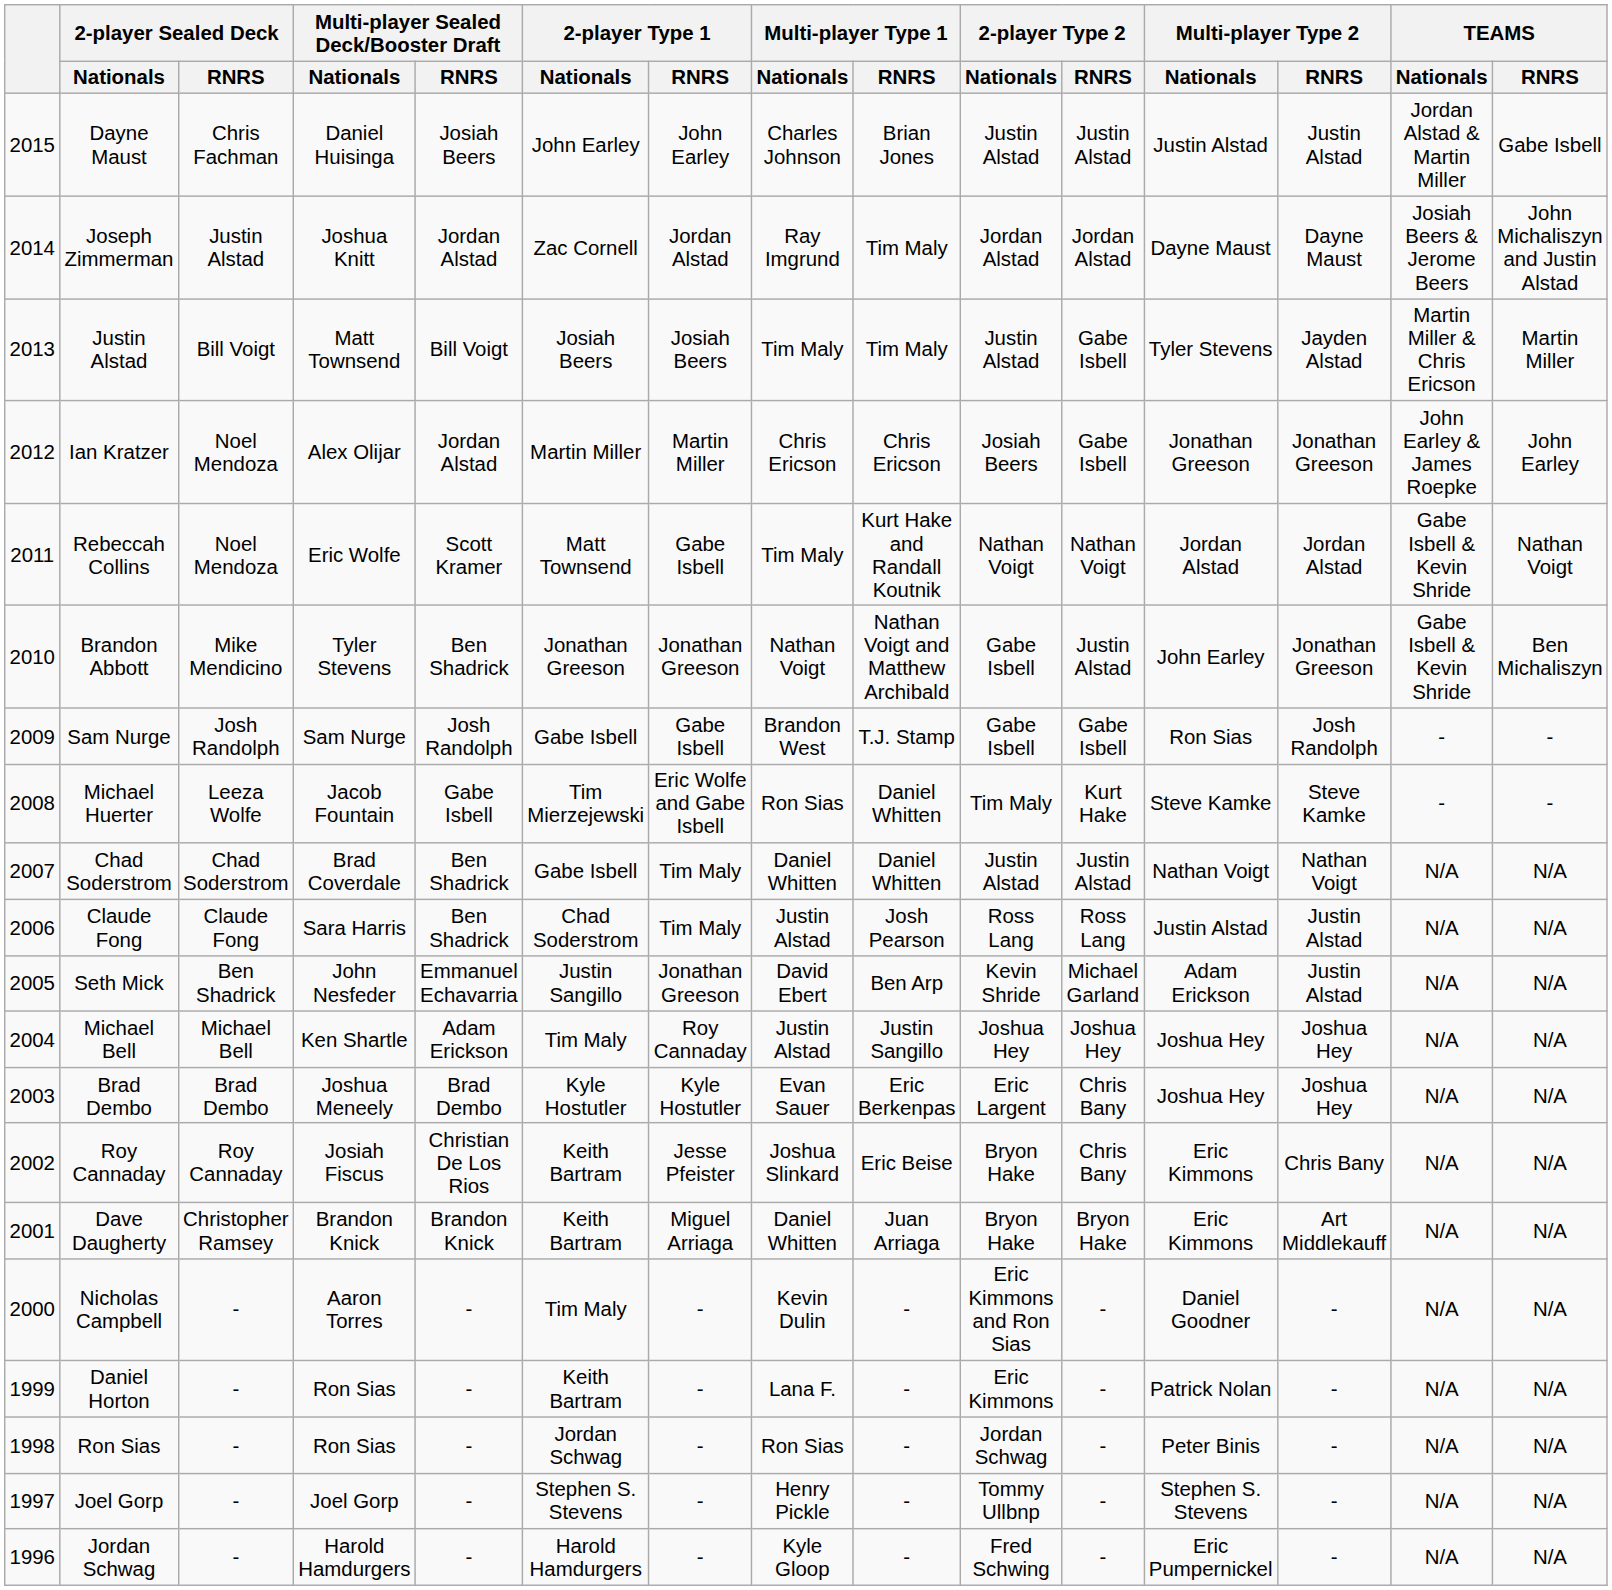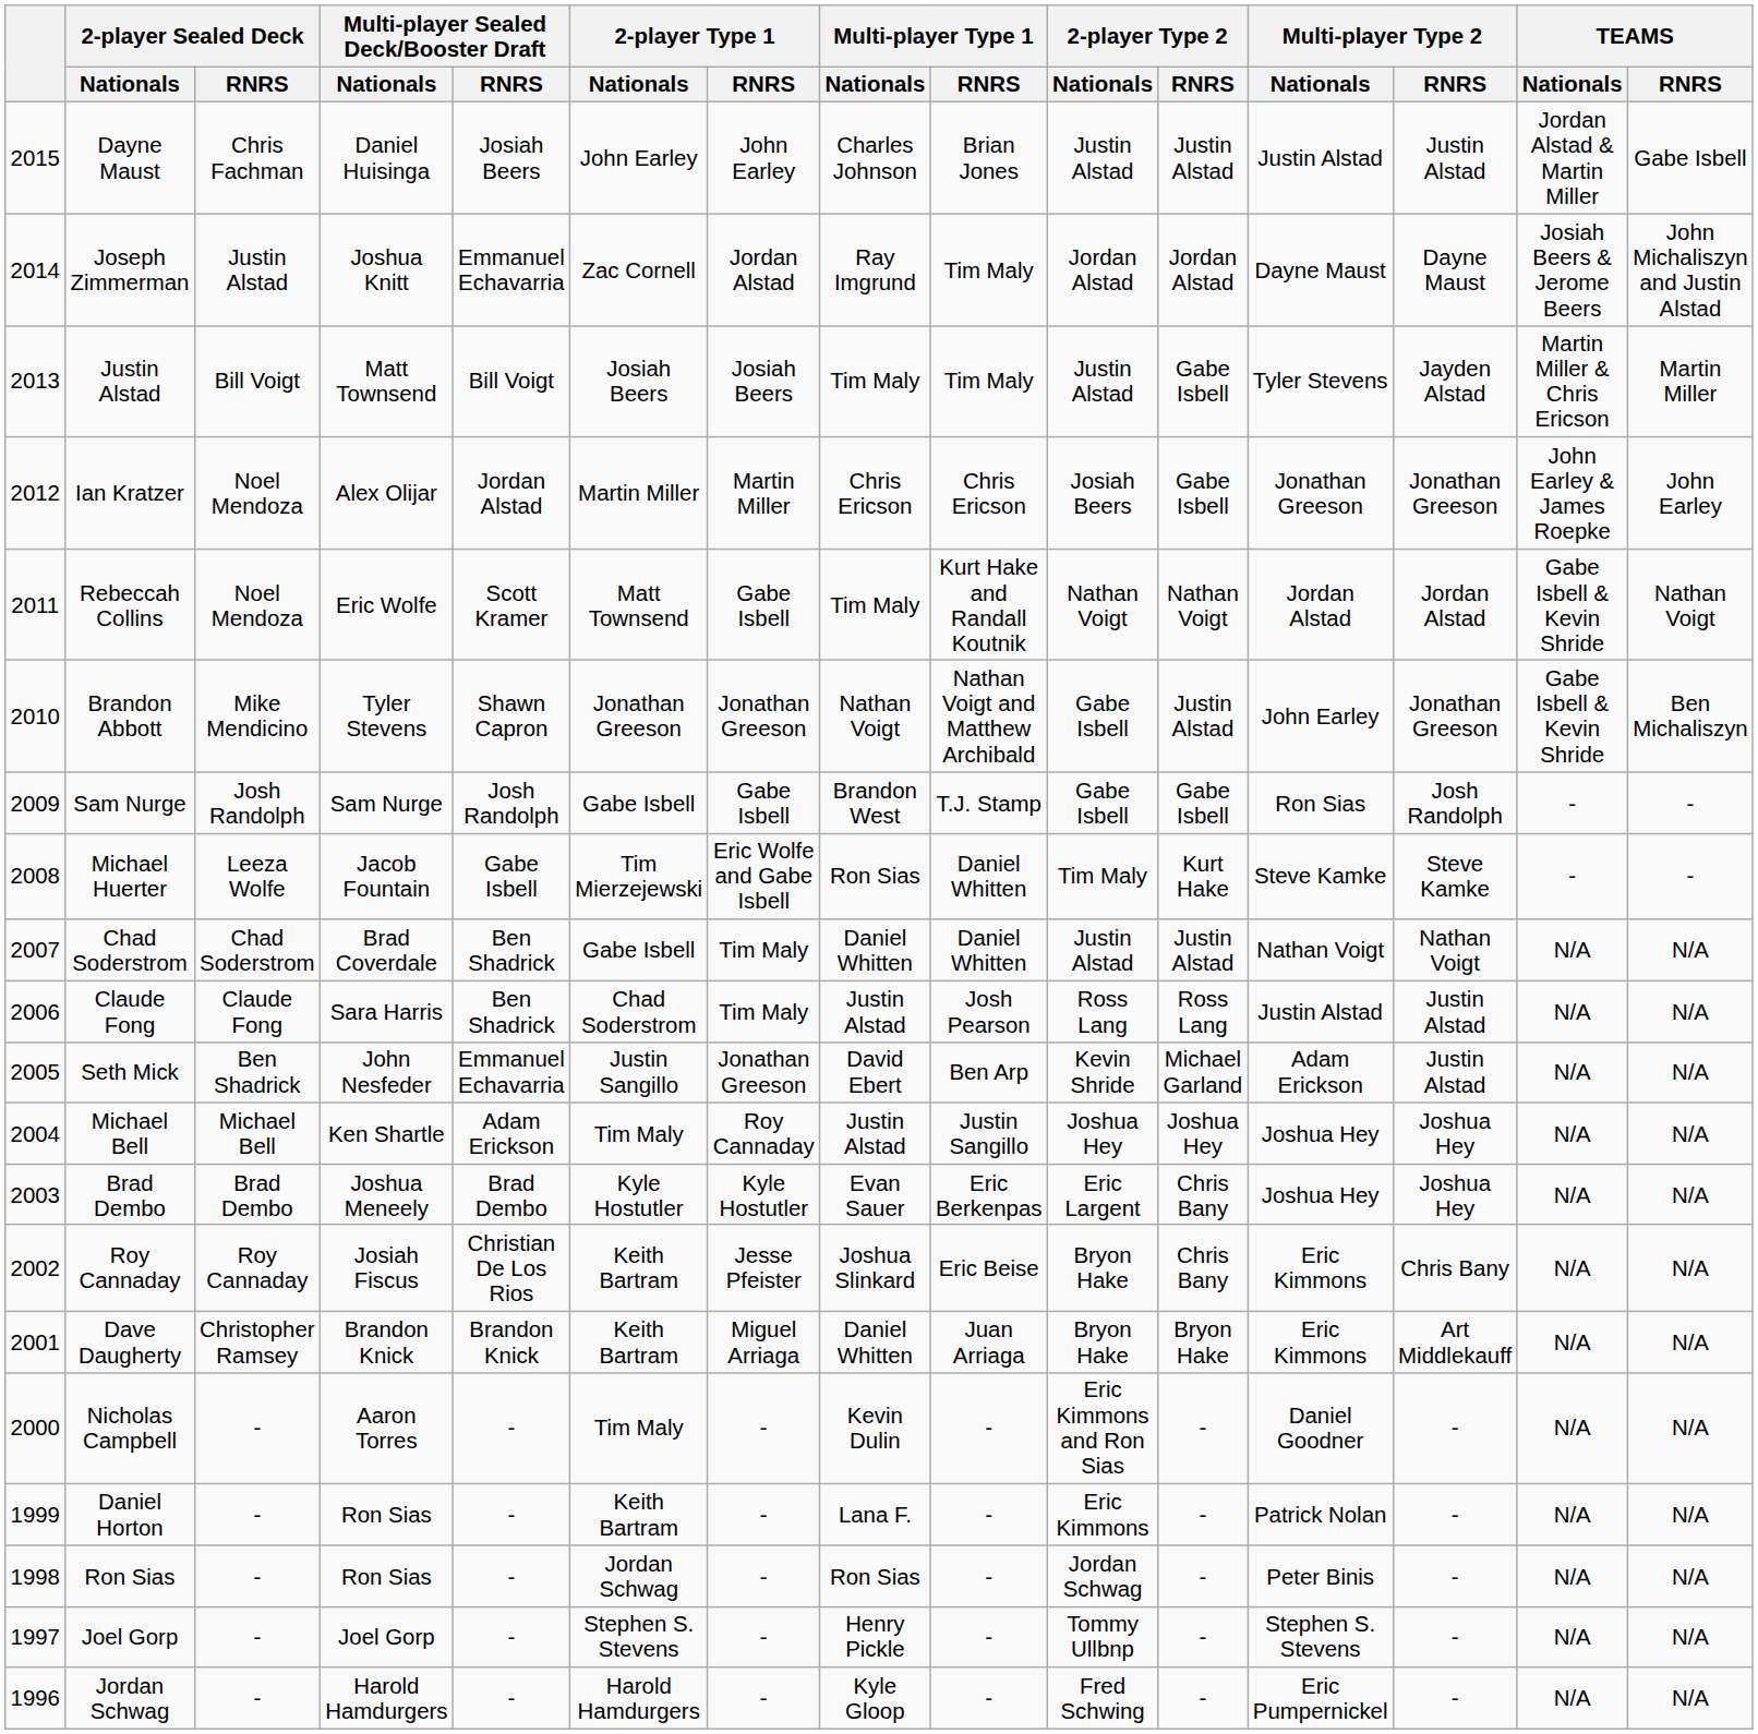 <table class="wikitable" style="font-size:88%; text-align:center;">
 <tr>
 <th rowspan="2"> </th>
 <th colspan="2">2-player Sealed Deck</th>
 <th colspan="2">Multi-player Sealed Deck/Booster Draft</th>
 <th colspan="2">2-player Type 1</th>
 <th colspan="2">Multi-player Type 1</th>
 <th colspan="2">2-player Type 2</th>
 <th colspan="2">Multi-player Type 2</th>
 <th colspan="2">TEAMS</th>
 </tr>
 <tr>
 <th>Nationals</th>
 <th>RNRS</th>
 <th>Nationals</th>
 <th>RNRS</th>
 <th>Nationals</th>
 <th>RNRS</th>
 <th>Nationals</th>
 <th>RNRS</th>
 <th>Nationals</th>
 <th>RNRS</th>
 <th>Nationals</th>
 <th>RNRS</th>
 <th>Nationals</th>
 <th>RNRS</th>
 </tr>
 <tr>
 <td>2015</td>
 <td>Dayne Maust</td>
 <td>Chris Fachman</td>
 <td>Daniel Huisinga</td>
 <td>Josiah Beers</td>
 <td>John Earley</td>
 <td>John Earley</td>
 <td>Charles Johnson</td>
 <td>Brian Jones</td>
 <td>Justin Alstad</td>
 <td>Justin Alstad</td>
 <td>Justin Alstad</td>
 <td>Justin Alstad</td>
 <td>Jordan Alstad & Martin Miller</td>
 <td>Gabe Isbell</td>
 </tr>
 <tr>
 <td>2014</td>
 <td>Joseph Zimmerman</td>
 <td>Justin Alstad</td>
 <td>Joshua Knitt</td>
-<td>Jordan Alstad</td>
+<td>Emmanuel Echavarria</td>
 <td>Zac Cornell</td>
 <td>Jordan Alstad</td>
 <td>Ray Imgrund</td>
 <td>Tim Maly</td>
 <td>Jordan Alstad</td>
 <td>Jordan Alstad</td>
 <td>Dayne Maust</td>
 <td>Dayne Maust</td>
 <td>Josiah Beers & Jerome Beers</td>
 <td>John Michaliszyn and Justin Alstad</td>
 </tr>
 <tr>
 <td>2013</td>
 <td>Justin Alstad</td>
 <td>Bill Voigt</td>
 <td>Matt Townsend</td>
 <td>Bill Voigt</td>
 <td>Josiah Beers</td>
 <td>Josiah Beers</td>
 <td>Tim Maly</td>
 <td>Tim Maly</td>
 <td>Justin Alstad</td>
 <td>Gabe Isbell</td>
 <td>Tyler Stevens</td>
 <td>Jayden Alstad</td>
 <td>Martin Miller & Chris Ericson</td>
 <td>Martin Miller</td>
 </tr>
 <tr>
 <td>2012</td>
 <td>Ian Kratzer</td>
 <td>Noel Mendoza</td>
 <td>Alex Olijar</td>
 <td>Jordan Alstad</td>
 <td>Martin Miller</td>
 <td>Martin Miller</td>
 <td>Chris Ericson</td>
 <td>Chris Ericson</td>
 <td>Josiah Beers</td>
 <td>Gabe Isbell</td>
 <td>Jonathan Greeson</td>
 <td>Jonathan Greeson</td>
 <td>John Earley & James Roepke</td>
 <td>John Earley</td>
 </tr>
 <tr>
 <td>2011</td>
 <td>Rebeccah Collins</td>
 <td>Noel Mendoza</td>
 <td>Eric Wolfe</td>
 <td>Scott Kramer</td>
 <td>Matt Townsend</td>
 <td>Gabe Isbell</td>
 <td>Tim Maly</td>
 <td>Kurt Hake and Randall Koutnik</td>
 <td>Nathan Voigt</td>
 <td>Nathan Voigt</td>
 <td>Jordan Alstad</td>
 <td>Jordan Alstad</td>
 <td>Gabe Isbell & Kevin Shride</td>
 <td>Nathan Voigt</td>
 </tr>
 <tr>
 <td>2010</td>
 <td>Brandon Abbott</td>
 <td>Mike Mendicino</td>
 <td>Tyler Stevens</td>
-<td>Ben Shadrick</td>
+<td>Shawn Capron</td>
 <td>Jonathan Greeson</td>
 <td>Jonathan Greeson</td>
 <td>Nathan Voigt</td>
 <td>Nathan Voigt and Matthew Archibald</td>
 <td>Gabe Isbell</td>
 <td>Justin Alstad</td>
 <td>John Earley</td>
 <td>Jonathan Greeson</td>
 <td>Gabe Isbell & Kevin Shride</td>
 <td>Ben Michaliszyn</td>
 </tr>
 <tr>
 <td>2009</td>
 <td>Sam Nurge</td>
 <td>Josh Randolph</td>
 <td>Sam Nurge</td>
 <td>Josh Randolph</td>
 <td>Gabe Isbell</td>
 <td>Gabe Isbell</td>
 <td>Brandon West</td>
 <td>T.J. Stamp</td>
 <td>Gabe Isbell</td>
 <td>Gabe Isbell</td>
 <td>Ron Sias</td>
 <td>Josh Randolph</td>
 <td>-</td>
 <td>-</td>
 </tr>
 <tr>
 <td>2008</td>
 <td>Michael Huerter</td>
 <td>Leeza Wolfe</td>
 <td>Jacob Fountain</td>
 <td>Gabe Isbell</td>
 <td>Tim Mierzejewski</td>
 <td>Eric Wolfe and Gabe Isbell</td>
 <td>Ron Sias</td>
 <td>Daniel Whitten</td>
 <td>Tim Maly</td>
 <td>Kurt Hake</td>
 <td>Steve Kamke</td>
 <td>Steve Kamke</td>
 <td>-</td>
 <td>-</td>
 </tr>
 <tr>
 <td>2007</td>
 <td>Chad Soderstrom</td>
 <td>Chad Soderstrom</td>
 <td>Brad Coverdale</td>
 <td>Ben Shadrick</td>
 <td>Gabe Isbell</td>
 <td>Tim Maly</td>
 <td>Daniel Whitten</td>
 <td>Daniel Whitten</td>
 <td>Justin Alstad</td>
 <td>Justin Alstad</td>
 <td>Nathan Voigt</td>
 <td>Nathan Voigt</td>
 <td>N/A</td>
 <td>N/A</td>
 </tr>
 <tr>
 <td>2006</td>
 <td>Claude Fong</td>
 <td>Claude Fong</td>
 <td>Sara Harris</td>
 <td>Ben Shadrick</td>
 <td>Chad Soderstrom</td>
 <td>Tim Maly</td>
 <td>Justin Alstad</td>
 <td>Josh Pearson</td>
 <td>Ross Lang</td>
 <td>Ross Lang</td>
 <td>Justin Alstad</td>
 <td>Justin Alstad</td>
 <td>N/A</td>
 <td>N/A</td>
 </tr>
 <tr>
 <td>2005</td>
 <td>Seth Mick</td>
 <td>Ben Shadrick</td>
 <td>John Nesfeder</td>
 <td>Emmanuel Echavarria</td>
 <td>Justin Sangillo</td>
 <td>Jonathan Greeson</td>
 <td>David Ebert</td>
 <td>Ben Arp</td>
 <td>Kevin Shride</td>
 <td>Michael Garland</td>
 <td>Adam Erickson</td>
 <td>Justin Alstad</td>
 <td>N/A</td>
 <td>N/A</td>
 </tr>
 <tr>
 <td>2004</td>
 <td>Michael Bell</td>
 <td>Michael Bell</td>
 <td>Ken Shartle</td>
 <td>Adam Erickson</td>
 <td>Tim Maly</td>
 <td>Roy Cannaday</td>
 <td>Justin Alstad</td>
 <td>Justin Sangillo</td>
 <td>Joshua Hey</td>
 <td>Joshua Hey</td>
 <td>Joshua Hey</td>
 <td>Joshua Hey</td>
 <td>N/A</td>
 <td>N/A</td>
 </tr>
 <tr>
 <td>2003</td>
 <td>Brad Dembo</td>
 <td>Brad Dembo</td>
 <td>Joshua Meneely</td>
 <td>Brad Dembo</td>
 <td>Kyle Hostutler</td>
 <td>Kyle Hostutler</td>
 <td>Evan Sauer</td>
 <td>Eric Berkenpas</td>
 <td>Eric Largent</td>
 <td>Chris Bany</td>
 <td>Joshua Hey</td>
 <td>Joshua Hey</td>
 <td>N/A</td>
 <td>N/A</td>
 </tr>
 <tr>
 <td>2002</td>
 <td>Roy Cannaday</td>
 <td>Roy Cannaday</td>
 <td>Josiah Fiscus</td>
 <td>Christian De Los Rios</td>
 <td>Keith Bartram</td>
 <td>Jesse Pfeister</td>
 <td>Joshua Slinkard</td>
 <td>Eric Beise</td>
 <td>Bryon Hake</td>
 <td>Chris Bany</td>
 <td>Eric Kimmons</td>
 <td>Chris Bany</td>
 <td>N/A</td>
 <td>N/A</td>
 </tr>
 <tr>
 <td>2001</td>
 <td>Dave Daugherty</td>
 <td>Christopher Ramsey</td>
 <td>Brandon Knick</td>
 <td>Brandon Knick</td>
 <td>Keith Bartram</td>
 <td>Miguel Arriaga</td>
 <td>Daniel Whitten</td>
 <td>Juan Arriaga</td>
 <td>Bryon Hake</td>
 <td>Bryon Hake</td>
 <td>Eric Kimmons</td>
 <td>Art Middlekauff</td>
 <td>N/A</td>
 <td>N/A</td>
 </tr>
 <tr>
 <td>2000</td>
 <td>Nicholas Campbell</td>
 <td>-</td>
 <td>Aaron Torres</td>
 <td>-</td>
 <td>Tim Maly</td>
 <td>-</td>
 <td>Kevin Dulin</td>
 <td>-</td>
 <td>Eric Kimmons and Ron Sias</td>
 <td>-</td>
 <td>Daniel Goodner</td>
 <td>-</td>
 <td>N/A</td>
 <td>N/A</td>
 </tr>
 <tr>
 <td>1999</td>
 <td>Daniel Horton</td>
 <td>-</td>
 <td>Ron Sias</td>
 <td>-</td>
 <td>Keith Bartram</td>
 <td>-</td>
 <td>Lana F.</td>
 <td>-</td>
 <td>Eric Kimmons</td>
 <td>-</td>
 <td>Patrick Nolan</td>
 <td>-</td>
 <td>N/A</td>
 <td>N/A</td>
 </tr>
 <tr>
 <td>1998</td>
 <td>Ron Sias</td>
 <td>-</td>
 <td>Ron Sias</td>
 <td>-</td>
 <td>Jordan Schwag</td>
 <td>-</td>
 <td>Ron Sias</td>
 <td>-</td>
 <td>Jordan Schwag</td>
 <td>-</td>
 <td>Peter Binis</td>
 <td>-</td>
 <td>N/A</td>
 <td>N/A</td>
 </tr>
 <tr>
 <td>1997</td>
 <td>Joel Gorp</td>
 <td>-</td>
 <td>Joel Gorp</td>
 <td>-</td>
 <td>Stephen S. Stevens</td>
 <td>-</td>
 <td>Henry Pickle</td>
 <td>-</td>
 <td>Tommy Ullbnp</td>
 <td>-</td>
 <td>Stephen S. Stevens</td>
 <td>-</td>
 <td>N/A</td>
 <td>N/A</td>
 </tr>
 <tr>
 <td>1996</td>
 <td>Jordan Schwag</td>
 <td>-</td>
 <td>Harold Hamdurgers</td>
 <td>-</td>
 <td>Harold Hamdurgers</td>
 <td>-</td>
 <td>Kyle Gloop</td>
 <td>-</td>
 <td>Fred Schwing</td>
 <td>-</td>
 <td>Eric Pumpernickel</td>
 <td>-</td>
 <td>N/A</td>
 <td>N/A</td>
 </tr>
 </table>
